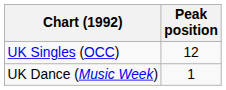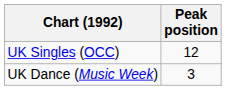 <table class="wikitable">
 <tr>
 <th>Chart (1992)</th>
 <th>Peak<br>position</th>
 </tr>
 <tr>
 <td><a href='#'>UK Singles</a> (<a href='#'>OCC</a>)</td>
 <td align="center">12</td>
 </tr>
 <tr>
 <td>UK Dance (<em><a href='#'>Music Week</a></em>)</td>
-<td align="center">1</td>
+<td align="center">3</td>
 </tr>
 </table>
